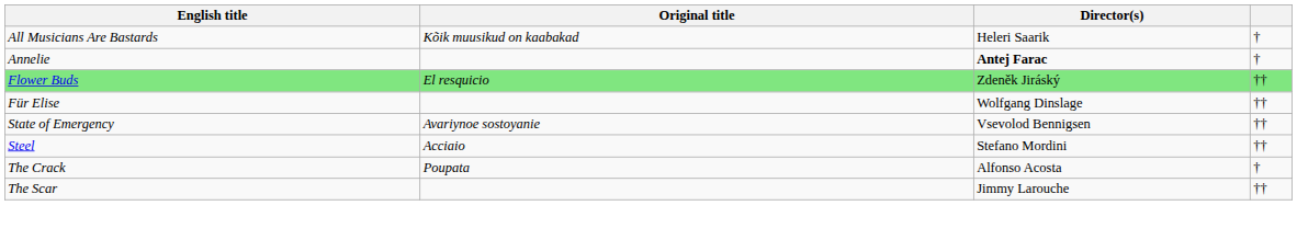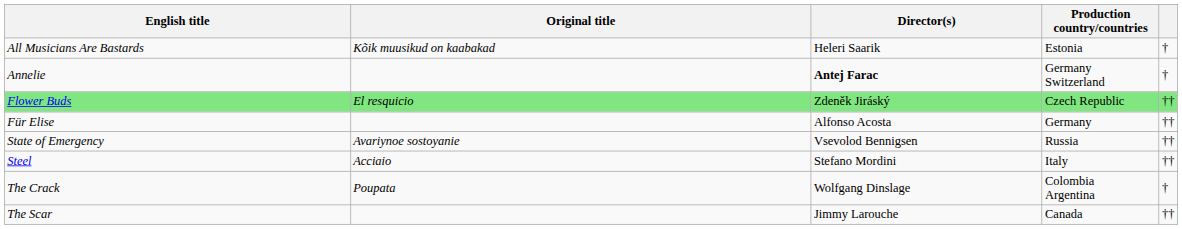 <table class="sortable wikitable" width="95%" cellpadding="5">
 <tr>
 <th width="30%">English title</th>
 <th width="40%">Original title</th>
 <th width="20%">Director(s)</th>
+<th width="10%">Production country/countries</th>
 <th width="3%"></th>
 </tr>
 <tr>
 <td><em>All Musicians Are Bastards</em></td>
 <td><em>Kõik muusikud on kaabakad</em></td>
 <td>Heleri Saarik</td>
+<td>Estonia</td>
 <td>†</td>
 </tr>
 <tr>
 <td><em>Annelie</em></td>
 <td></td>
 <td><strong>Antej Farac</strong></td>
+<td>Germany<br>Switzerland</td>
 <td>†</td>
 </tr>
 <tr style="background:#80E680;">
 <td><em><a href='#'>Flower Buds</a></em></td>
 <td><em>El resquicio</em></td>
 <td>Zdeněk Jiráský</td>
+<td>Czech Republic</td>
 <td>††</td>
 </tr>
 <tr>
 <td><em>Für Elise</em></td>
 <td></td>
-<td>Wolfgang Dinslage</td>
+<td>Alfonso Acosta</td>
+<td>Germany</td>
 <td>††</td>
 </tr>
 <tr>
 <td><em>State of Emergency</em></td>
 <td><em>Avariynoe sostoyanie</em></td>
 <td>Vsevolod Bennigsen</td>
+<td>Russia</td>
 <td>††</td>
 </tr>
 <tr>
 <td><em><a href='#'>Steel</a></em></td>
 <td><em>Acciaio</em></td>
 <td>Stefano Mordini</td>
+<td>Italy</td>
 <td>††</td>
 </tr>
 <tr>
 <td><em>The Crack</em></td>
 <td><em>Poupata</em></td>
-<td>Alfonso Acosta</td>
+<td>Wolfgang Dinslage</td>
+<td>Colombia<br>Argentina</td>
 <td>†</td>
 </tr>
 <tr>
 <td><em>The Scar</em></td>
 <td></td>
 <td>Jimmy Larouche</td>
+<td>Canada</td>
 <td>††</td>
 </tr>
 </table>
